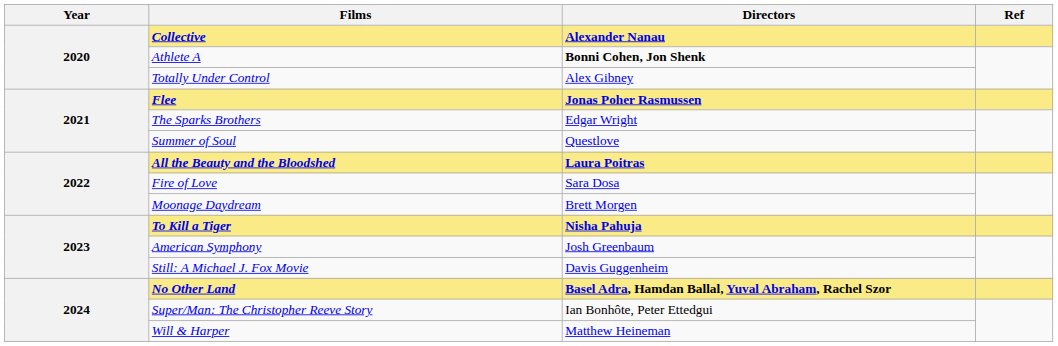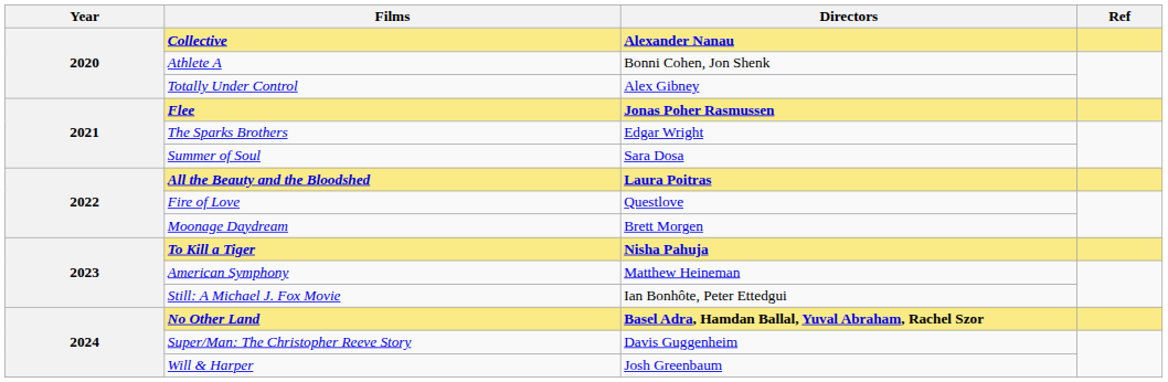 <table class="wikitable" width="100%" cellpadding="5">
 <tr>
 <th width="100"><strong>Year</strong></th>
 <th width="300"><strong>Films</strong></th>
 <th width="300"><strong>Directors</strong></th>
 <th width="50"><strong>Ref</strong></th>
 </tr>
 <tr>
 <th scope="row" rowspan=3>2020</th>
 <td style="background:#FAEB86;"><strong><em><a href='#'>Collective</a></em></strong></td>
 <td style="background:#FAEB86;"><strong><a href='#'>Alexander Nanau</a></strong></td>
 <td style="background:#FAEB86;"></td>
 </tr>
 <tr>
 <td><em><a href='#'>Athlete A</a></em></td>
-<td><strong>Bonni Cohen, Jon Shenk</strong></td>
+<td>Bonni Cohen, Jon Shenk</td>
 <td rowspan=2></td>
 </tr>
 <tr>
 <td><em><a href='#'>Totally Under Control</a></em></td>
 <td><a href='#'>Alex Gibney</a></td>
 </tr>
 <tr>
 <th scope="row" rowspan=3>2021</th>
 <td style="background:#FAEB86;"><strong><em><a href='#'>Flee</a></em></strong></td>
 <td style="background:#FAEB86;"><strong><a href='#'>Jonas Poher Rasmussen</a></strong></td>
 <td style="background:#FAEB86;"></td>
 </tr>
 <tr>
 <td><em><a href='#'>The Sparks Brothers</a></em></td>
 <td><a href='#'>Edgar Wright</a></td>
 <td rowspan=2></td>
 </tr>
 <tr>
 <td><em><a href='#'>Summer of Soul</a></em></td>
-<td><a href='#'>Questlove</a></td>
+<td><a href='#'>Sara Dosa</a></td>
 </tr>
 <tr>
 <th scope="row" rowspan=3>2022</th>
 <td style="background:#FAEB86;"><strong><em><a href='#'>All the Beauty and the Bloodshed</a></em></strong></td>
 <td style="background:#FAEB86;"><strong><a href='#'>Laura Poitras</a></strong></td>
 <td style="background:#FAEB86;"></td>
 </tr>
 <tr>
 <td><em><a href='#'>Fire of Love</a></em></td>
-<td><a href='#'>Sara Dosa</a></td>
+<td><a href='#'>Questlove</a></td>
 <td rowspan=2></td>
 </tr>
 <tr>
 <td><em><a href='#'>Moonage Daydream</a></em></td>
 <td><a href='#'>Brett Morgen</a></td>
 </tr>
 <tr>
 <th scope="row" rowspan=3>2023</th>
 <td style="background:#FAEB86;"><strong><em><a href='#'>To Kill a Tiger</a></em></strong></td>
 <td style="background:#FAEB86;"><strong><a href='#'>Nisha Pahuja</a></strong></td>
 <td style="background:#FAEB86;"></td>
 </tr>
 <tr>
 <td><em><a href='#'>American Symphony</a></em></td>
-<td><a href='#'>Josh Greenbaum</a></td>
+<td><a href='#'>Matthew Heineman</a></td>
 <td rowspan=2></td>
 </tr>
 <tr>
 <td><em><a href='#'>Still: A Michael J. Fox Movie</a></em></td>
-<td><a href='#'>Davis Guggenheim</a></td>
+<td>Ian Bonhôte, Peter Ettedgui</td>
 </tr>
 <tr>
 <th scope="row" rowspan=3>2024</th>
 <td style="background:#FAEB86;"><strong><em><a href='#'>No Other Land</a></em></strong></td>
 <td style="background:#FAEB86;"><strong><a href='#'>Basel Adra</a>, Hamdan Ballal, <a href='#'>Yuval Abraham</a>, Rachel Szor</strong></td>
 <td style="background:#FAEB86;"></td>
 </tr>
 <tr>
 <td><em><a href='#'>Super/Man: The Christopher Reeve Story</a></em></td>
-<td>Ian Bonhôte, Peter Ettedgui</td>
+<td><a href='#'>Davis Guggenheim</a></td>
 <td rowspan=2></td>
 </tr>
 <tr>
 <td><em><a href='#'>Will & Harper</a></em></td>
-<td><a href='#'>Matthew Heineman</a></td>
+<td><a href='#'>Josh Greenbaum</a></td>
 </tr>
 </table>
